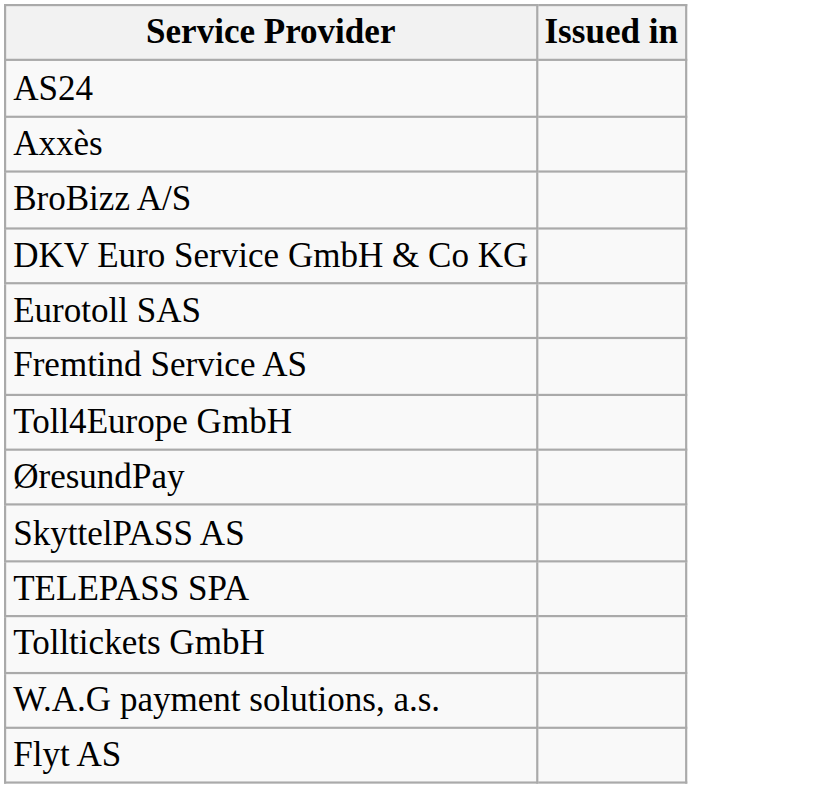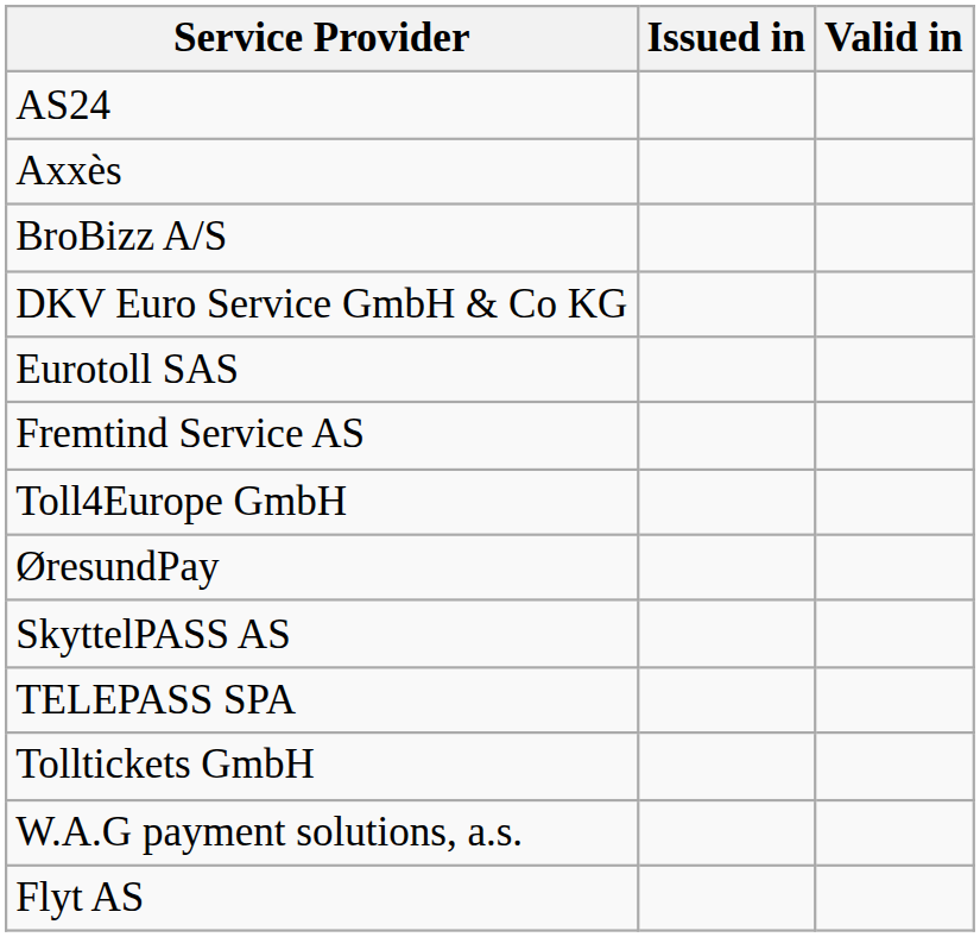 <table class="wikitable">
 <tr>
 <th>Service Provider</th>
 <th>Issued in</th>
+<th>Valid in</th>
 </tr>
 <tr>
 <td>AS24</td>
+<td></td>
 <td></td>
 </tr>
 <tr>
 <td>Axxès</td>
 <td></td>
+<td></td>
 </tr>
 <tr>
 <td>BroBizz A/S</td>
+<td></td>
 <td></td>
 </tr>
 <tr>
 <td>DKV Euro Service GmbH & Co KG</td>
 <td></td>
+<td></td>
 </tr>
 <tr>
 <td>Eurotoll SAS</td>
+<td></td>
 <td></td>
 </tr>
 <tr>
 <td>Fremtind Service AS</td>
 <td></td>
+<td></td>
 </tr>
 <tr>
 <td>Toll4Europe GmbH</td>
+<td></td>
 <td></td>
 </tr>
 <tr>
 <td>ØresundPay</td>
 <td></td>
+<td></td>
 </tr>
 <tr>
 <td>SkyttelPASS AS</td>
+<td></td>
 <td></td>
 </tr>
 <tr>
 <td>TELEPASS SPA</td>
 <td></td>
+<td></td>
 </tr>
 <tr>
 <td>Tolltickets GmbH</td>
+<td></td>
 <td></td>
 </tr>
 <tr>
 <td>W.A.G payment solutions, a.s.</td>
 <td></td>
+<td></td>
 </tr>
 <tr>
 <td>Flyt AS</td>
 <td></td>
+<td></td>
 </tr>
 </table>
